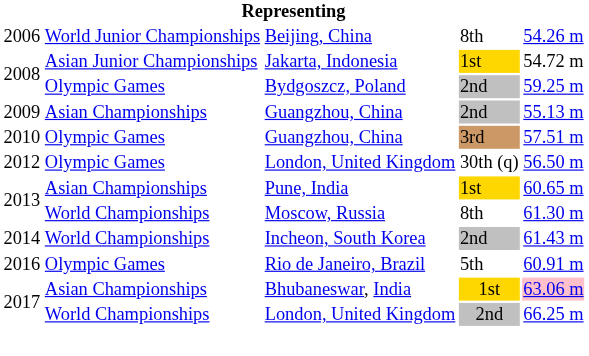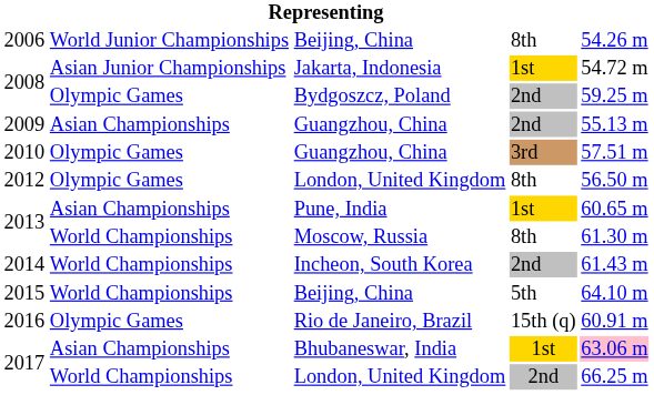 <table>
 <tr>
 <th colspan="5">Representing </th>
 </tr>
 <tr>
 <td>2006</td>
 <td><a href='#'>World Junior Championships</a></td>
 <td><a href='#'>Beijing, China</a></td>
 <td>8th</td>
 <td><a href='#'>54.26 m</a></td>
 </tr>
 <tr>
 <td rowspan=2>2008</td>
 <td><a href='#'>Asian Junior Championships</a></td>
 <td><a href='#'>Jakarta, Indonesia</a></td>
 <td bgcolor=gold>1st</td>
 <td>54.72 m</td>
 </tr>
 <tr>
 <td><a href='#'>Olympic Games</a></td>
 <td><a href='#'>Bydgoszcz, Poland</a></td>
 <td bgcolor=silver>2nd</td>
 <td><a href='#'>59.25 m</a></td>
 </tr>
 <tr>
 <td>2009</td>
 <td><a href='#'>Asian Championships</a></td>
 <td><a href='#'>Guangzhou, China</a></td>
 <td bgcolor=silver>2nd</td>
 <td><a href='#'>55.13 m</a></td>
 </tr>
 <tr>
 <td>2010</td>
 <td><a href='#'>Olympic Games</a></td>
 <td><a href='#'>Guangzhou, China</a></td>
 <td bgcolor=cc9966>3rd</td>
 <td><a href='#'>57.51 m</a></td>
 </tr>
 <tr>
 <td>2012</td>
 <td><a href='#'>Olympic Games</a></td>
 <td><a href='#'>London, United Kingdom</a></td>
-<td>30th (q)</td>
+<td>8th</td>
 <td><a href='#'>56.50 m</a></td>
 </tr>
 <tr>
 <td rowspan=2>2013</td>
 <td><a href='#'>Asian Championships</a></td>
 <td><a href='#'>Pune, India</a></td>
 <td bgcolor=gold>1st</td>
 <td><a href='#'>60.65 m</a></td>
 </tr>
 <tr>
 <td><a href='#'>World Championships</a></td>
 <td><a href='#'>Moscow, Russia</a></td>
 <td>8th</td>
 <td><a href='#'>61.30 m</a></td>
 </tr>
 <tr>
 <td>2014</td>
 <td><a href='#'>World Championships</a></td>
 <td><a href='#'>Incheon, South Korea</a></td>
 <td bgcolor=silver>2nd</td>
 <td><a href='#'>61.43 m</a></td>
 </tr>
 <tr>
+<td>2015</td>
+<td><a href='#'>World Championships</a></td>
+<td><a href='#'>Beijing, China</a></td>
+<td>5th</td>
+<td><a href='#'>64.10 m</a></td>
+</tr>
+<tr>
 <td>2016</td>
 <td><a href='#'>Olympic Games</a></td>
 <td><a href='#'>Rio de Janeiro, Brazil</a></td>
-<td>5th</td>
+<td>15th (q)</td>
 <td><a href='#'>60.91 m</a></td>
 </tr>
 <tr>
 <td rowspan=2>2017</td>
 <td><a href='#'>Asian Championships</a></td>
 <td><a href='#'>Bhubaneswar</a>, <a href='#'>India</a></td>
 <td bgcolor="gold" align="center">1st</td>
 <td style="background: pink;"><a href='#'>63.06 m</a></td>
 </tr>
 <tr>
 <td><a href='#'>World Championships</a></td>
 <td><a href='#'>London, United Kingdom</a></td>
 <td bgcolor="silver" align="center">2nd</td>
 <td><a href='#'>66.25 m</a></td>
 </tr>
 </table>
